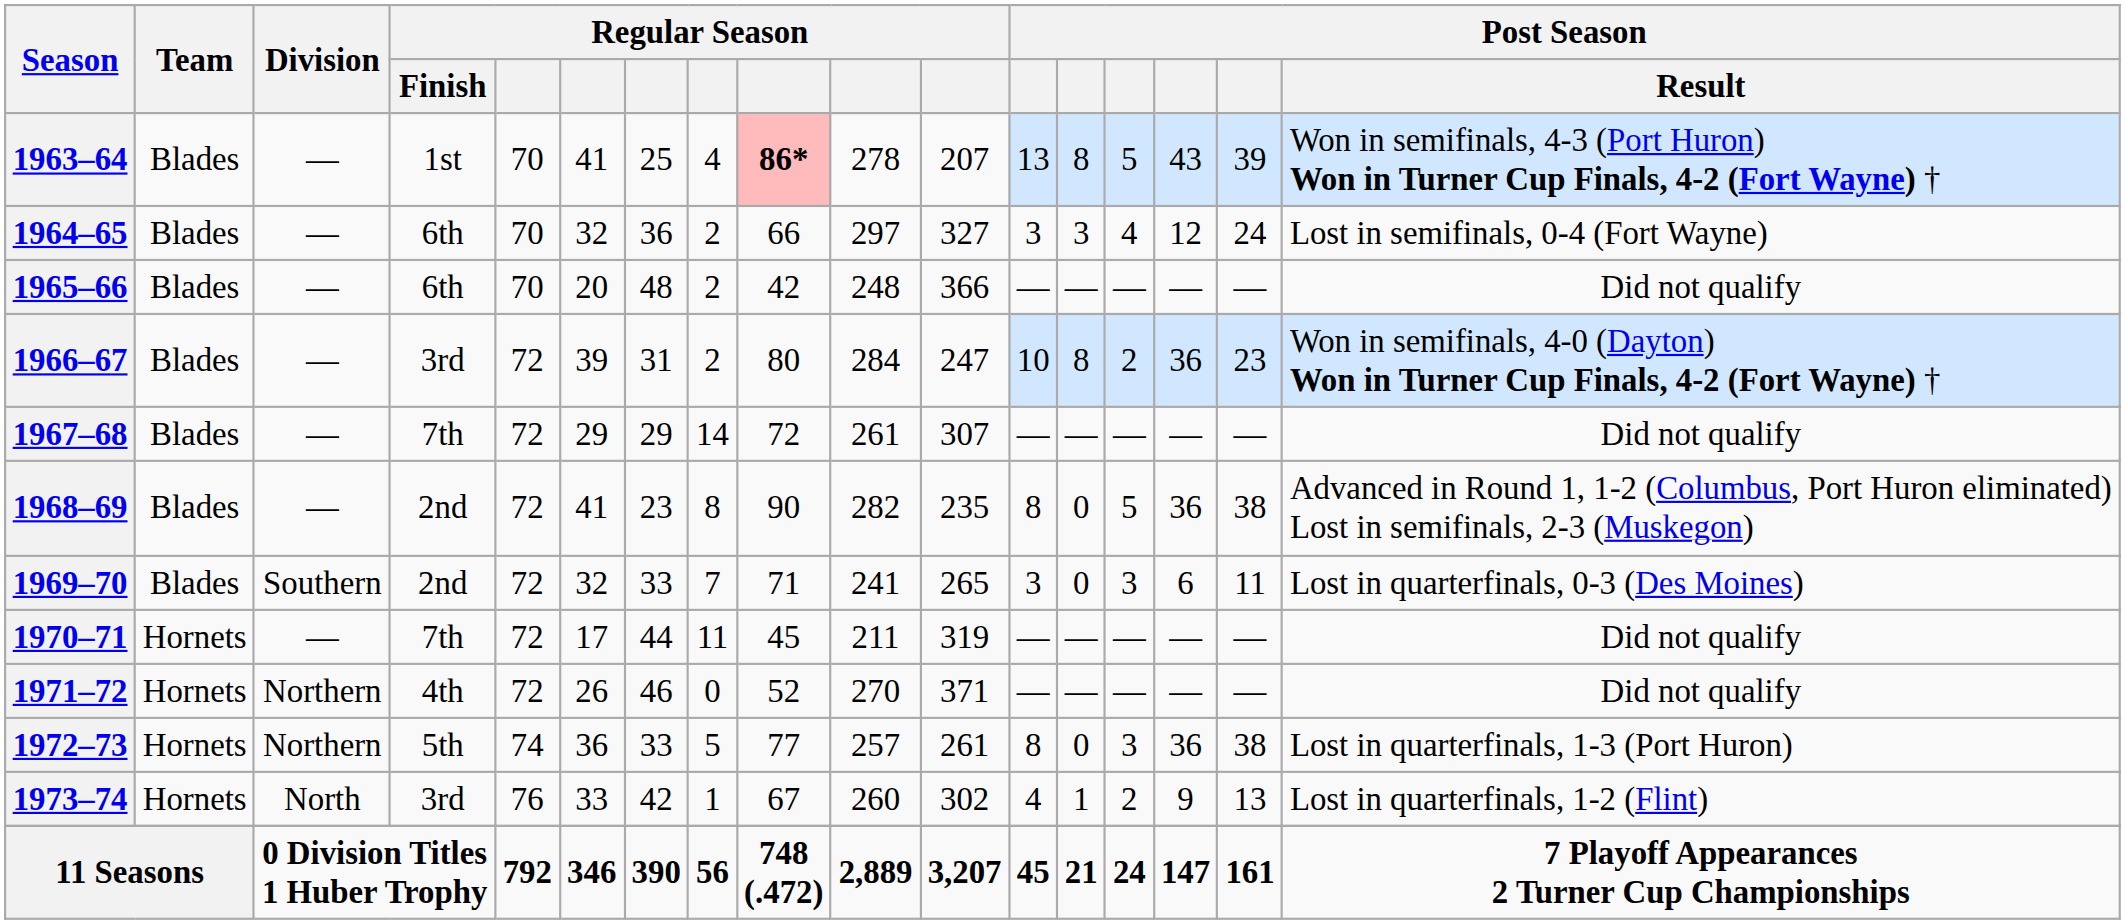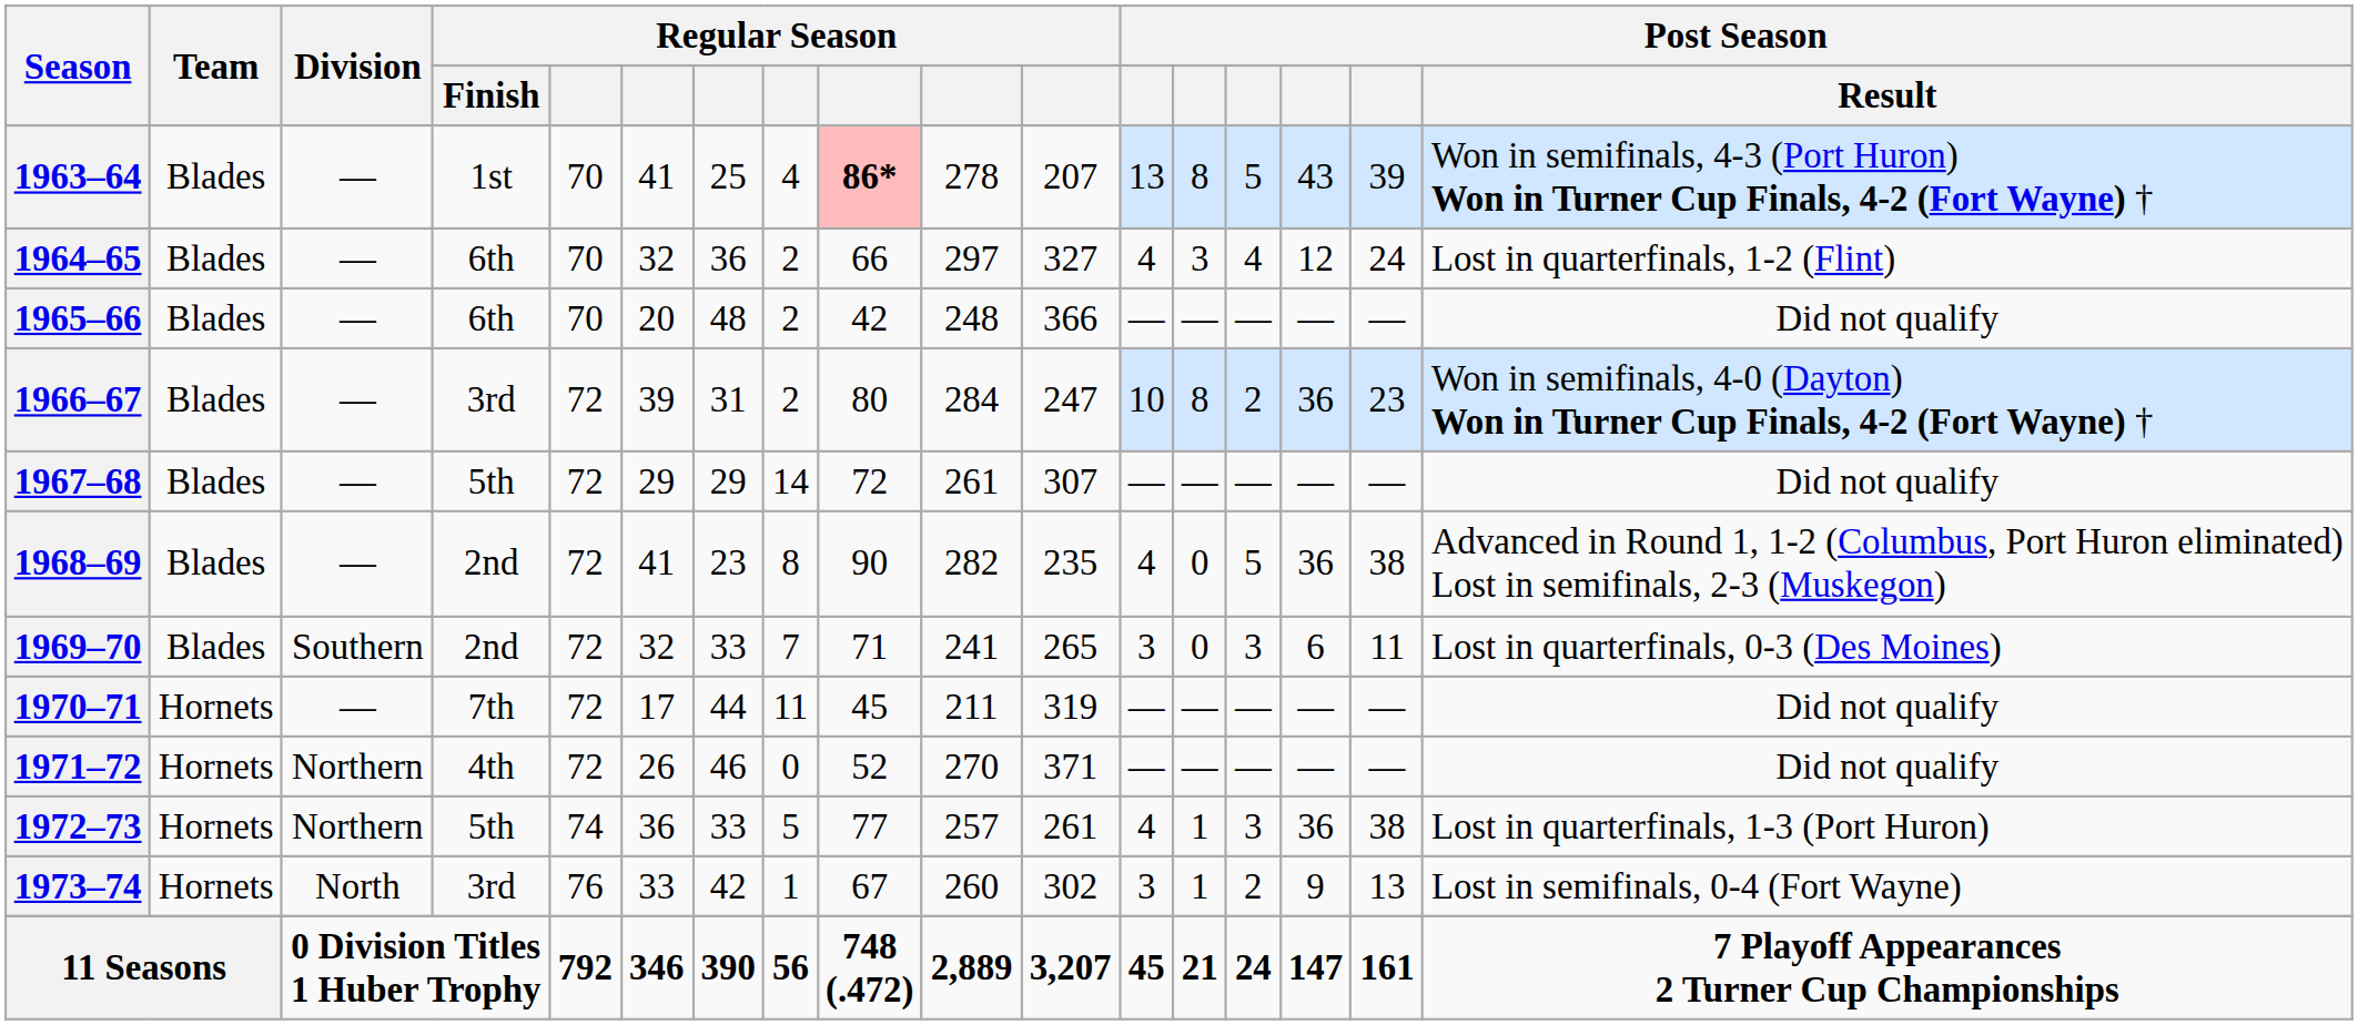 <table class="wikitable" style="text-align: center; font-size: 95%">
 <tr>
 <th rowspan="2"><a href='#'>Season</a></th>
 <th rowspan="2">Team</th>
 <th rowspan="2">Division</th>
 <th colspan="8">Regular Season</th>
 <th colspan="6">Post Season</th>
 </tr>
 <tr>
 <th>Finish</th>
 <th></th>
 <th></th>
 <th></th>
 <th></th>
 <th></th>
 <th></th>
 <th></th>
 <th></th>
 <th></th>
 <th></th>
 <th></th>
 <th></th>
 <th>Result</th>
 </tr>
 <tr>
 <th><a href='#'>1963–64</a></th>
 <td>Blades</td>
 <td>—</td>
 <td>1st</td>
 <td>70</td>
 <td>41</td>
 <td>25</td>
 <td>4</td>
 <td bgcolor="#ffbbbb"><strong>86*</strong></td>
 <td>278</td>
 <td>207</td>
 <td bgcolor="#d0e7ff">13</td>
 <td bgcolor="#d0e7ff">8</td>
 <td bgcolor="#d0e7ff">5</td>
 <td bgcolor="#d0e7ff">43</td>
 <td bgcolor="#d0e7ff">39</td>
 <td align="left" style="background: #d0e7ff;">Won in semifinals, 4-3 (<a href='#'>Port Huron</a>)<br><strong>Won in Turner Cup Finals, 4-2 (<a href='#'>Fort Wayne</a>)</strong> †</td>
 </tr>
 <tr>
 <th><a href='#'>1964–65</a></th>
 <td>Blades</td>
 <td>—</td>
 <td>6th</td>
 <td>70</td>
 <td>32</td>
 <td>36</td>
 <td>2</td>
 <td>66</td>
 <td>297</td>
 <td>327</td>
-<td>3</td>
+<td>4</td>
 <td>3</td>
 <td>4</td>
 <td>12</td>
 <td>24</td>
-<td align="left">Lost in semifinals, 0-4 (Fort Wayne)</td>
+<td align="left">Lost in quarterfinals, 1-2 (<a href='#'>Flint</a>)</td>
 </tr>
 <tr>
 <th><a href='#'>1965–66</a></th>
 <td>Blades</td>
 <td>—</td>
 <td>6th</td>
 <td>70</td>
 <td>20</td>
 <td>48</td>
 <td>2</td>
 <td>42</td>
 <td>248</td>
 <td>366</td>
 <td>—</td>
 <td>—</td>
 <td>—</td>
 <td>—</td>
 <td>—</td>
 <td>Did not qualify</td>
 </tr>
 <tr>
 <th><a href='#'>1966–67</a></th>
 <td>Blades</td>
 <td>—</td>
 <td>3rd</td>
 <td>72</td>
 <td>39</td>
 <td>31</td>
 <td>2</td>
 <td>80</td>
 <td>284</td>
 <td>247</td>
 <td bgcolor="#d0e7ff">10</td>
 <td bgcolor="#d0e7ff">8</td>
 <td bgcolor="#d0e7ff">2</td>
 <td bgcolor="#d0e7ff">36</td>
 <td bgcolor="#d0e7ff">23</td>
 <td align="left" style="background: #d0e7ff;">Won in semifinals, 4-0 (<a href='#'>Dayton</a>)<br><strong>Won in Turner Cup Finals, 4-2 (Fort Wayne)</strong> †</td>
 </tr>
 <tr>
 <th><a href='#'>1967–68</a></th>
 <td>Blades</td>
 <td>—</td>
-<td>7th</td>
+<td>5th</td>
 <td>72</td>
 <td>29</td>
 <td>29</td>
 <td>14</td>
 <td>72</td>
 <td>261</td>
 <td>307</td>
 <td>—</td>
 <td>—</td>
 <td>—</td>
 <td>—</td>
 <td>—</td>
 <td>Did not qualify</td>
 </tr>
 <tr>
 <th><a href='#'>1968–69</a></th>
 <td>Blades</td>
 <td>—</td>
 <td>2nd</td>
 <td>72</td>
 <td>41</td>
 <td>23</td>
 <td>8</td>
 <td>90</td>
 <td>282</td>
 <td>235</td>
-<td>8</td>
+<td>4</td>
 <td>0</td>
 <td>5</td>
 <td>36</td>
 <td>38</td>
 <td align="left">Advanced in Round 1, 1-2 (<a href='#'>Columbus</a>, Port Huron eliminated)<br>Lost in semifinals, 2-3 (<a href='#'>Muskegon</a>)</td>
 </tr>
 <tr>
 <th><a href='#'>1969–70</a></th>
 <td>Blades</td>
 <td>Southern</td>
 <td>2nd</td>
 <td>72</td>
 <td>32</td>
 <td>33</td>
 <td>7</td>
 <td>71</td>
 <td>241</td>
 <td>265</td>
 <td>3</td>
 <td>0</td>
 <td>3</td>
 <td>6</td>
 <td>11</td>
 <td align="left">Lost in quarterfinals, 0-3 (<a href='#'>Des Moines</a>)</td>
 </tr>
 <tr>
 <th><a href='#'>1970–71</a></th>
 <td>Hornets</td>
 <td>—</td>
 <td>7th</td>
 <td>72</td>
 <td>17</td>
 <td>44</td>
 <td>11</td>
 <td>45</td>
 <td>211</td>
 <td>319</td>
 <td>—</td>
 <td>—</td>
 <td>—</td>
 <td>—</td>
 <td>—</td>
 <td>Did not qualify</td>
 </tr>
 <tr>
 <th><a href='#'>1971–72</a></th>
 <td>Hornets</td>
 <td>Northern</td>
 <td>4th</td>
 <td>72</td>
 <td>26</td>
 <td>46</td>
 <td>0</td>
 <td>52</td>
 <td>270</td>
 <td>371</td>
 <td>—</td>
 <td>—</td>
 <td>—</td>
 <td>—</td>
 <td>—</td>
 <td>Did not qualify</td>
 </tr>
 <tr>
 <th><a href='#'>1972–73</a></th>
 <td>Hornets</td>
 <td>Northern</td>
 <td>5th</td>
 <td>74</td>
 <td>36</td>
 <td>33</td>
 <td>5</td>
 <td>77</td>
 <td>257</td>
 <td>261</td>
-<td>8</td>
-<td>0</td>
+<td>4</td>
+<td>1</td>
 <td>3</td>
 <td>36</td>
 <td>38</td>
 <td align="left">Lost in quarterfinals, 1-3 (Port Huron)</td>
 </tr>
 <tr>
 <th><a href='#'>1973–74</a></th>
 <td>Hornets</td>
 <td>North</td>
 <td>3rd</td>
 <td>76</td>
 <td>33</td>
 <td>42</td>
 <td>1</td>
 <td>67</td>
 <td>260</td>
 <td>302</td>
-<td>4</td>
+<td>3</td>
 <td>1</td>
 <td>2</td>
 <td>9</td>
 <td>13</td>
-<td align="left">Lost in quarterfinals, 1-2 (<a href='#'>Flint</a>)</td>
+<td align="left">Lost in semifinals, 0-4 (Fort Wayne)</td>
 </tr>
 <tr ->
 </tr>
 <tr>
 <th colspan="2">11 Seasons</th>
 <td colspan="2"><strong>0 Division Titles<br>1 Huber Trophy</strong></td>
 <td><strong>792</strong></td>
 <td><strong>346</strong></td>
 <td><strong>390</strong></td>
 <td><strong>56</strong></td>
 <td><strong>748<br>(.472)</strong></td>
 <td><strong>2,889</strong></td>
 <td><strong>3,207</strong></td>
 <td><strong>45</strong></td>
 <td><strong>21</strong></td>
 <td><strong>24</strong></td>
 <td><strong>147</strong></td>
 <td><strong>161</strong></td>
 <td><strong>7 Playoff Appearances<br>2 Turner Cup Championships</strong></td>
 </tr>
 </table>
